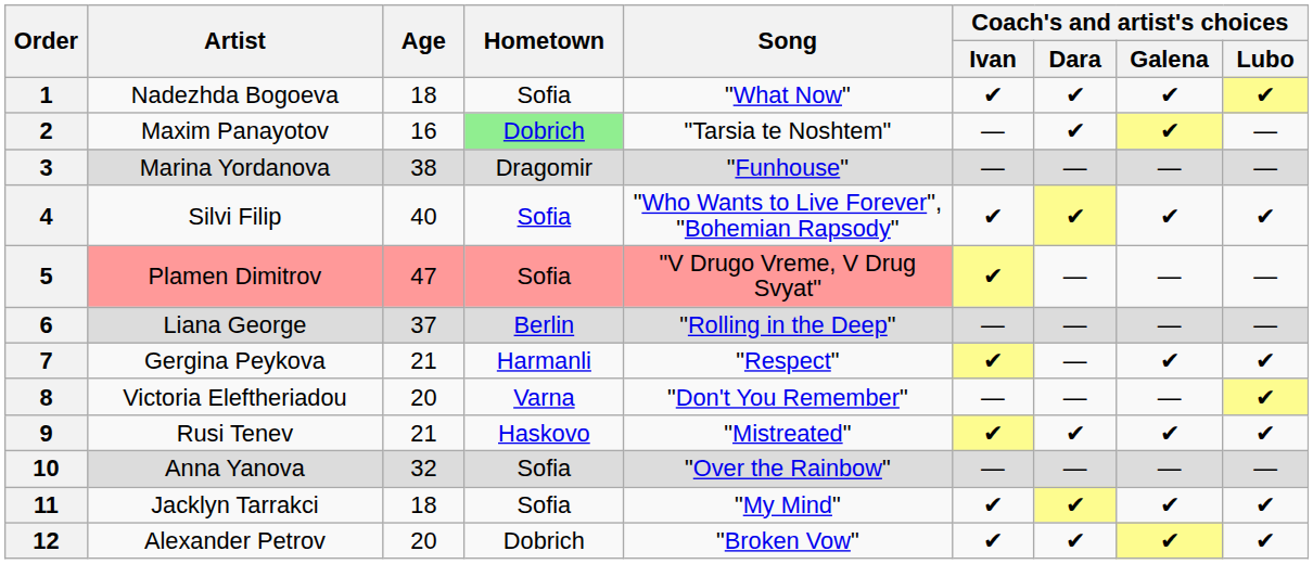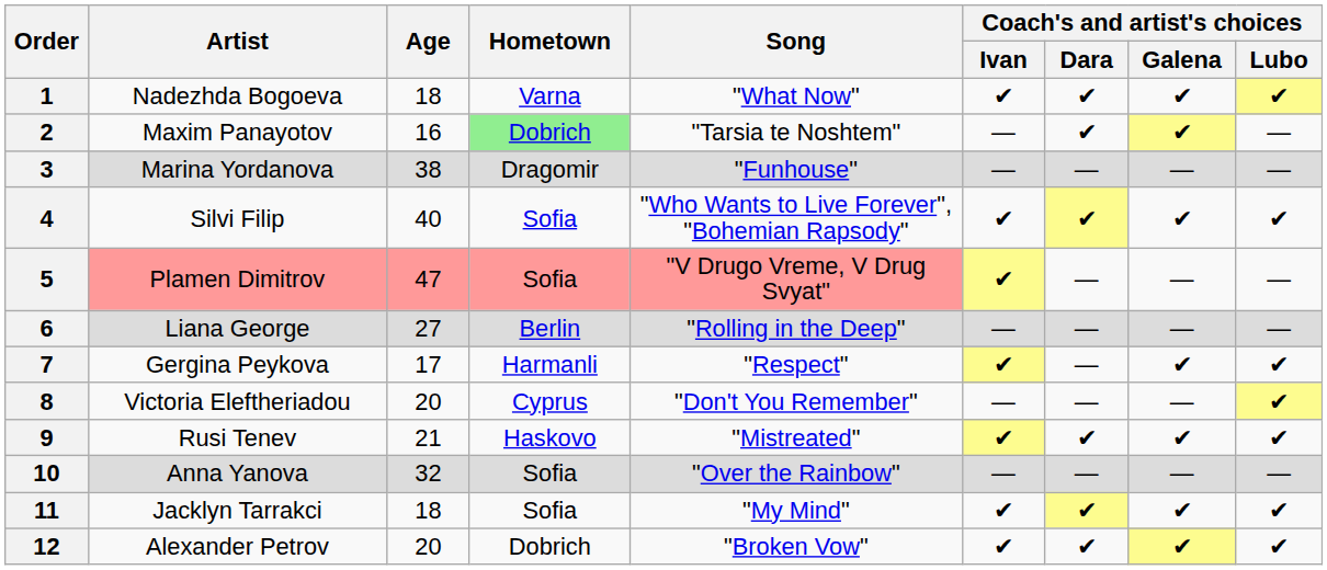 <table class="wikitable" style="text-align:center; line-height:17px; width:100%">
 <tr>
 <th rowspan="2" scope="col" style="width:02%">Order</th>
 <th rowspan="2" scope="col" style="width:18%">Artist</th>
 <th rowspan="2" scope="col" style="width:05%">Age</th>
 <th rowspan="2" scope="col" style="width:08%">Hometown</th>
 <th rowspan="2" scope="col" style="width:20%">Song</th>
 <th colspan="4" scope="col" style="width:20%">Coach's and artist's choices</th>
 </tr>
 <tr>
 <th style="width:05%">Ivan</th>
 <th style="width:05%">Dara</th>
 <th style="width:05%">Galena</th>
 <th style="width:05%">Lubo</th>
 </tr>
 <tr>
 <th>1</th>
 <td>Nadezhda Bogoeva</td>
 <td>18</td>
-<td>Sofia</td>
+<td><a href='#'>Varna</a></td>
 <td>"<a href='#'>What Now</a>"</td>
 <td>✔</td>
 <td>✔</td>
 <td>✔</td>
 <td style="background:#fdfc8f">✔</td>
 </tr>
 <tr>
 <th>2</th>
 <td>Maxim Panayotov</td>
 <td>16</td>
 <td style="background: lightgreen;"><a href='#'>Dobrich</a></td>
 <td>"Tarsia te Noshtem"</td>
 <td>—</td>
 <td>✔</td>
 <td style="background:#fdfc8f">✔</td>
 <td>—</td>
 </tr>
 <tr style="background:#dcdcdc">
 <th>3</th>
 <td>Marina Yordanova</td>
 <td>38</td>
 <td>Dragomir</td>
 <td>"<a href='#'>Funhouse</a>"</td>
 <td>—</td>
 <td>—</td>
 <td>—</td>
 <td>—</td>
 </tr>
 <tr>
 <th>4</th>
 <td>Silvi Filip</td>
 <td>40</td>
 <td><a href='#'>Sofia</a></td>
 <td>"<a href='#'>Who Wants to Live Forever</a>", "<a href='#'>Bohemian Rapsody</a>"</td>
 <td>✔</td>
 <td style="background:#fdfc8f">✔</td>
 <td>✔</td>
 <td>✔</td>
 </tr>
 <tr>
 <th>5</th>
 <td style="background:#FF9999">Plamen Dimitrov</td>
 <td style="background:#FF9999">47</td>
 <td style="background:#FF9999">Sofia</td>
 <td style="background:#FF9999">"V Drugo Vreme, V Drug Svyat"</td>
 <td style="background:#fdfc8f">✔</td>
 <td>—</td>
 <td>—</td>
 <td>—</td>
 </tr>
 <tr style="background:#dcdcdc">
 <th>6</th>
 <td>Liana George</td>
-<td>37</td>
+<td>27</td>
 <td> <a href='#'>Berlin</a></td>
 <td>"<a href='#'>Rolling in the Deep</a>"</td>
 <td>—</td>
 <td>—</td>
 <td>—</td>
 <td>—</td>
 </tr>
 <tr>
 <th>7</th>
 <td>Gergina Peykova</td>
-<td>21</td>
+<td>17</td>
 <td><a href='#'>Harmanli</a></td>
 <td>"<a href='#'>Respect</a>"</td>
 <td style="background:#fdfc8f">✔</td>
 <td>—</td>
 <td>✔</td>
 <td>✔</td>
 </tr>
 <tr>
 <th>8</th>
 <td>Victoria Eleftheriadou</td>
 <td>20</td>
-<td><a href='#'>Varna</a></td>
+<td> <a href='#'>Cyprus</a></td>
 <td>"<a href='#'>Don't You Remember</a>"</td>
 <td>—</td>
 <td>—</td>
 <td>—</td>
 <td style="background:#fdfc8f">✔</td>
 </tr>
 <tr>
 <th>9</th>
 <td>Rusi Tenev</td>
 <td>21</td>
 <td><a href='#'>Haskovo</a></td>
 <td>"<a href='#'>Mistreated</a>"</td>
 <td style="background:#fdfc8f">✔</td>
 <td>✔</td>
 <td>✔</td>
 <td>✔</td>
 </tr>
 <tr style="background:#dcdcdc">
 <th>10</th>
 <td>Anna Yanova</td>
 <td>32</td>
 <td>Sofia</td>
 <td>"<a href='#'>Over the Rainbow</a>"</td>
 <td>—</td>
 <td>—</td>
 <td>—</td>
 <td>—</td>
 </tr>
 <tr>
 <th>11</th>
 <td>Jacklyn Tarrakci</td>
 <td>18</td>
 <td>Sofia</td>
 <td>"<a href='#'>My Mind</a>"</td>
 <td>✔</td>
 <td style="background:#fdfc8f">✔</td>
 <td>✔</td>
 <td>✔</td>
 </tr>
 <tr>
 <th>12</th>
 <td>Alexander Petrov</td>
 <td>20</td>
 <td>Dobrich</td>
 <td>"<a href='#'>Broken Vow</a>"</td>
 <td>✔</td>
 <td>✔</td>
 <td style="background:#fdfc8f">✔</td>
 <td>✔</td>
 </tr>
 </table>
